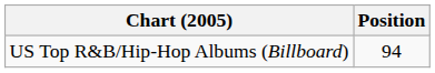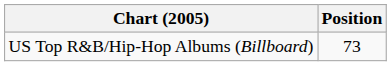 <table class="wikitable plainrowheaders">
 <tr>
 <th>Chart (2005)</th>
 <th>Position</th>
 </tr>
 <tr>
 <td>US Top R&B/Hip-Hop Albums (<em>Billboard</em>)</td>
-<td style="text-align:center">94</td>
+<td style="text-align:center">73</td>
 </tr>
 </table>
